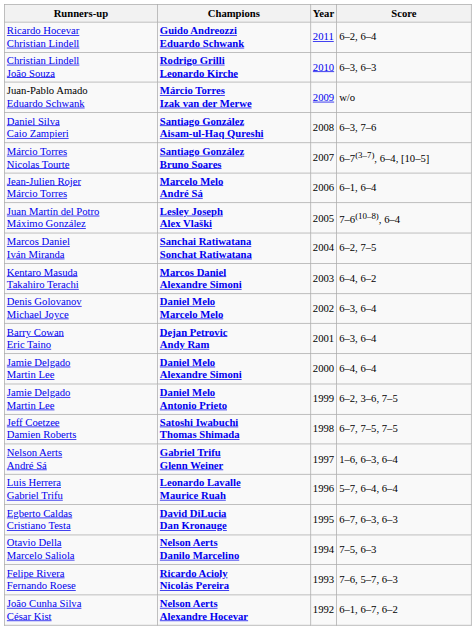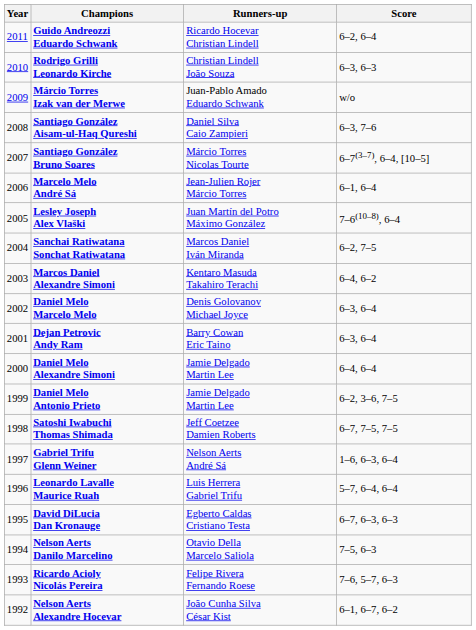 <table class="wikitable" style="font-size:90%">
 <tr>
+<th>Year</th>
+<th width="200">Champions</th>
 <th width="200">Runners-up</th>
-<th width="200">Champions</th>
-<th>Year</th>
 <th width="175">Score</th>
 </tr>
 <tr>
+<td><a href='#'>2011</a></td>
+<td> <strong><a href='#'>Guido Andreozzi</a></strong><br> <strong><a href='#'>Eduardo Schwank</a></strong></td>
 <td> <a href='#'>Ricardo Hocevar</a><br> <a href='#'>Christian Lindell</a></td>
-<td> <strong><a href='#'>Guido Andreozzi</a></strong><br> <strong><a href='#'>Eduardo Schwank</a></strong></td>
-<td><a href='#'>2011</a></td>
 <td>6–2, 6–4</td>
 </tr>
 <tr>
+<td><a href='#'>2010</a></td>
+<td> <strong><a href='#'>Rodrigo Grilli</a></strong><br> <strong><a href='#'>Leonardo Kirche</a></strong></td>
 <td> <a href='#'>Christian Lindell</a><br> <a href='#'>João Souza</a></td>
-<td> <strong><a href='#'>Rodrigo Grilli</a></strong><br> <strong><a href='#'>Leonardo Kirche</a></strong></td>
-<td><a href='#'>2010</a></td>
 <td>6–3, 6–3</td>
 </tr>
 <tr>
+<td><a href='#'>2009</a></td>
+<td> <strong><a href='#'>Márcio Torres</a></strong><br> <strong><a href='#'>Izak van der Merwe</a></strong></td>
 <td> Juan-Pablo Amado<br> <a href='#'>Eduardo Schwank</a></td>
-<td> <strong><a href='#'>Márcio Torres</a></strong><br> <strong><a href='#'>Izak van der Merwe</a></strong></td>
-<td><a href='#'>2009</a></td>
 <td>w/o</td>
 </tr>
 <tr>
+<td>2008</td>
+<td> <strong><a href='#'>Santiago González</a></strong> <br>  <strong><a href='#'>Aisam-ul-Haq Qureshi</a></strong></td>
 <td> <a href='#'>Daniel Silva</a> <br>  <a href='#'>Caio Zampieri</a></td>
-<td> <strong><a href='#'>Santiago González</a></strong> <br>  <strong><a href='#'>Aisam-ul-Haq Qureshi</a></strong></td>
-<td>2008</td>
 <td>6–3, 7–6</td>
 </tr>
 <tr>
+<td>2007</td>
+<td> <strong><a href='#'>Santiago González</a></strong> <br>  <strong><a href='#'>Bruno Soares</a></strong></td>
 <td> <a href='#'>Márcio Torres</a> <br>  <a href='#'>Nicolas Tourte</a></td>
-<td> <strong><a href='#'>Santiago González</a></strong> <br>  <strong><a href='#'>Bruno Soares</a></strong></td>
-<td>2007</td>
 <td>6–7<sup>(3–7)</sup>, 6–4, [10–5]</td>
 </tr>
 <tr>
+<td>2006</td>
+<td> <strong><a href='#'>Marcelo Melo</a></strong> <br>  <strong><a href='#'>André Sá</a></strong></td>
 <td> <a href='#'>Jean-Julien Rojer</a> <br>  <a href='#'>Márcio Torres</a></td>
-<td> <strong><a href='#'>Marcelo Melo</a></strong> <br>  <strong><a href='#'>André Sá</a></strong></td>
-<td>2006</td>
 <td>6–1, 6–4</td>
 </tr>
 <tr>
+<td>2005</td>
+<td> <strong><a href='#'>Lesley Joseph</a></strong> <br>  <strong><a href='#'>Alex Vlaški</a></strong></td>
 <td> <a href='#'>Juan Martín del Potro</a> <br>  <a href='#'>Máximo González</a></td>
-<td> <strong><a href='#'>Lesley Joseph</a></strong> <br>  <strong><a href='#'>Alex Vlaški</a></strong></td>
-<td>2005</td>
 <td>7–6<sup>(10–8)</sup>, 6–4</td>
 </tr>
 <tr>
+<td>2004</td>
+<td> <strong><a href='#'>Sanchai Ratiwatana</a></strong> <br>  <strong><a href='#'>Sonchat Ratiwatana</a></strong></td>
 <td> <a href='#'>Marcos Daniel</a> <br>  <a href='#'>Iván Miranda</a></td>
-<td> <strong><a href='#'>Sanchai Ratiwatana</a></strong> <br>  <strong><a href='#'>Sonchat Ratiwatana</a></strong></td>
-<td>2004</td>
 <td>6–2, 7–5</td>
 </tr>
 <tr>
+<td>2003</td>
+<td> <strong><a href='#'>Marcos Daniel</a></strong> <br>  <strong><a href='#'>Alexandre Simoni</a></strong></td>
 <td> <a href='#'>Kentaro Masuda</a> <br>  <a href='#'>Takahiro Terachi</a></td>
-<td> <strong><a href='#'>Marcos Daniel</a></strong> <br>  <strong><a href='#'>Alexandre Simoni</a></strong></td>
-<td>2003</td>
 <td>6–4, 6–2</td>
 </tr>
 <tr>
+<td>2002</td>
+<td> <strong><a href='#'>Daniel Melo</a></strong> <br>  <strong><a href='#'>Marcelo Melo</a></strong></td>
 <td> <a href='#'>Denis Golovanov</a> <br>  <a href='#'>Michael Joyce</a></td>
-<td> <strong><a href='#'>Daniel Melo</a></strong> <br>  <strong><a href='#'>Marcelo Melo</a></strong></td>
-<td>2002</td>
 <td>6–3, 6–4</td>
 </tr>
 <tr>
+<td>2001</td>
+<td> <strong><a href='#'>Dejan Petrovic</a></strong> <br>  <strong><a href='#'>Andy Ram</a></strong></td>
 <td> <a href='#'>Barry Cowan</a> <br>  <a href='#'>Eric Taino</a></td>
-<td> <strong><a href='#'>Dejan Petrovic</a></strong> <br>  <strong><a href='#'>Andy Ram</a></strong></td>
-<td>2001</td>
 <td>6–3, 6–4</td>
 </tr>
 <tr>
+<td>2000</td>
+<td> <strong><a href='#'>Daniel Melo</a></strong> <br>  <strong><a href='#'>Alexandre Simoni</a></strong></td>
 <td> <a href='#'>Jamie Delgado</a> <br>  <a href='#'>Martin Lee</a></td>
-<td> <strong><a href='#'>Daniel Melo</a></strong> <br>  <strong><a href='#'>Alexandre Simoni</a></strong></td>
-<td>2000</td>
 <td>6–4, 6–4</td>
 </tr>
 <tr>
+<td>1999</td>
+<td> <strong><a href='#'>Daniel Melo</a></strong> <br>  <strong><a href='#'>Antonio Prieto</a></strong></td>
 <td> <a href='#'>Jamie Delgado</a> <br>  <a href='#'>Martin Lee</a></td>
-<td> <strong><a href='#'>Daniel Melo</a></strong> <br>  <strong><a href='#'>Antonio Prieto</a></strong></td>
-<td>1999</td>
 <td>6–2, 3–6, 7–5</td>
 </tr>
 <tr>
+<td>1998</td>
+<td> <strong><a href='#'>Satoshi Iwabuchi</a></strong> <br>  <strong><a href='#'>Thomas Shimada</a></strong></td>
 <td> <a href='#'>Jeff Coetzee</a> <br>  <a href='#'>Damien Roberts</a></td>
-<td> <strong><a href='#'>Satoshi Iwabuchi</a></strong> <br>  <strong><a href='#'>Thomas Shimada</a></strong></td>
-<td>1998</td>
 <td>6–7, 7–5, 7–5</td>
 </tr>
 <tr>
+<td>1997</td>
+<td> <strong><a href='#'>Gabriel Trifu</a></strong> <br>  <strong><a href='#'>Glenn Weiner</a></strong></td>
 <td> <a href='#'>Nelson Aerts</a> <br>  <a href='#'>André Sá</a></td>
-<td> <strong><a href='#'>Gabriel Trifu</a></strong> <br>  <strong><a href='#'>Glenn Weiner</a></strong></td>
-<td>1997</td>
 <td>1–6, 6–3, 6–4</td>
 </tr>
 <tr>
+<td>1996</td>
+<td> <strong><a href='#'>Leonardo Lavalle</a></strong> <br>  <strong><a href='#'>Maurice Ruah</a></strong></td>
 <td> <a href='#'>Luis Herrera</a> <br>  <a href='#'>Gabriel Trifu</a></td>
-<td> <strong><a href='#'>Leonardo Lavalle</a></strong> <br>  <strong><a href='#'>Maurice Ruah</a></strong></td>
-<td>1996</td>
 <td>5–7, 6–4, 6–4</td>
 </tr>
 <tr>
+<td>1995</td>
+<td> <strong><a href='#'>David DiLucia</a></strong> <br>  <strong><a href='#'>Dan Kronauge</a></strong></td>
 <td> <a href='#'>Egberto Caldas</a> <br>  <a href='#'>Cristiano Testa</a></td>
-<td> <strong><a href='#'>David DiLucia</a></strong> <br>  <strong><a href='#'>Dan Kronauge</a></strong></td>
-<td>1995</td>
 <td>6–7, 6–3, 6–3</td>
 </tr>
 <tr>
+<td>1994</td>
+<td> <strong><a href='#'>Nelson Aerts</a></strong> <br>  <strong><a href='#'>Danilo Marcelino</a></strong></td>
 <td> <a href='#'>Otavio Della</a> <br>  <a href='#'>Marcelo Saliola</a></td>
-<td> <strong><a href='#'>Nelson Aerts</a></strong> <br>  <strong><a href='#'>Danilo Marcelino</a></strong></td>
-<td>1994</td>
 <td>7–5, 6–3</td>
 </tr>
 <tr>
+<td>1993</td>
+<td> <strong><a href='#'>Ricardo Acioly</a></strong> <br>  <strong><a href='#'>Nicolás Pereira</a></strong></td>
 <td> <a href='#'>Felipe Rivera</a> <br>  <a href='#'>Fernando Roese</a></td>
-<td> <strong><a href='#'>Ricardo Acioly</a></strong> <br>  <strong><a href='#'>Nicolás Pereira</a></strong></td>
-<td>1993</td>
 <td>7–6, 5–7, 6–3</td>
 </tr>
 <tr>
+<td>1992</td>
+<td> <strong><a href='#'>Nelson Aerts</a></strong> <br>  <strong><a href='#'>Alexandre Hocevar</a></strong></td>
 <td> <a href='#'>João Cunha Silva</a> <br>  <a href='#'>César Kist</a></td>
-<td> <strong><a href='#'>Nelson Aerts</a></strong> <br>  <strong><a href='#'>Alexandre Hocevar</a></strong></td>
-<td>1992</td>
 <td>6–1, 6–7, 6–2</td>
 </tr>
 </table>
